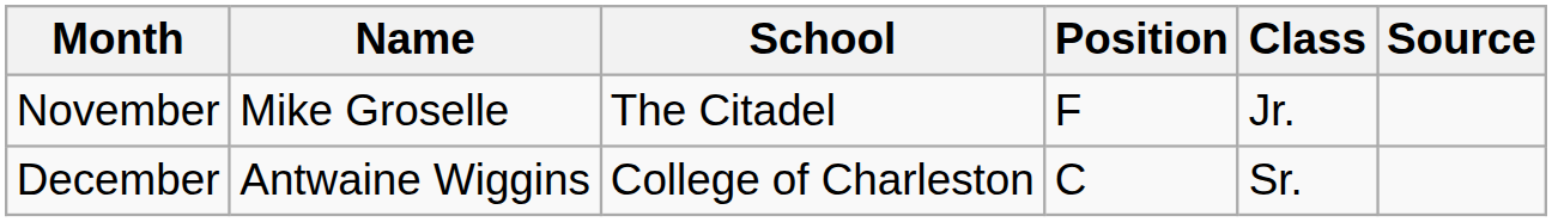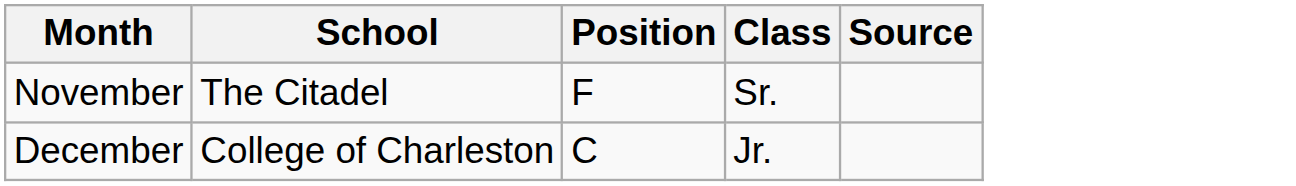 <table class=wikitable>
 <tr>
 <th>Month</th>
-<th>Name</th>
 <th>School</th>
 <th>Position</th>
 <th>Class</th>
 <th>Source</th>
 </tr>
 <tr>
 <td>November</td>
-<td>Mike Groselle</td>
 <td>The Citadel</td>
 <td>F</td>
-<td>Jr.</td>
+<td>Sr.</td>
 <td></td>
 </tr>
 <tr>
 <td>December</td>
-<td>Antwaine Wiggins</td>
 <td>College of Charleston</td>
 <td>C</td>
-<td>Sr.</td>
+<td>Jr.</td>
 <td></td>
 </tr>
 </table>
